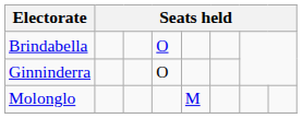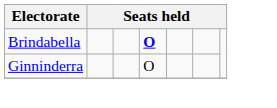 <table class="wikitable">
 <tr>
 <th>Electorate</th>
 <th colspan=7>Seats held</th>
 </tr>
 <tr>
 <td><a href='#'>Brindabella</a></td>
 <td width=20 > </td>
 <td width=20 > </td>
-<td width=20 ><a href='#'>O</a></td>
+<td width=20 ><strong><a href='#'>O</a></strong></td>
 <td width=20 > </td>
 <td width=20 > </td>
 <td colspan = "2" rowspan = "2"></td>
 </tr>
 <tr>
 <td><a href='#'>Ginninderra</a></td>
 <td width=20 > </td>
 <td width=20 > </td>
 <td width=20 >O</td>
 <td width=20 > </td>
 <td width=20 > </td>
 </tr>
 <tr>
-<td><a href='#'>Molonglo</a></td>
-<td width=20 > </td>
-<td width=20 > </td>
-<td width=20 > </td>
-<td width=20 ><a href='#'>M</a></td>
-<td width=20 > </td>
-<td width=20 > </td>
-<td width=20 > </td>
-</tr>
-<tr>
 </tr>
 </table>
